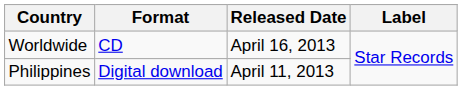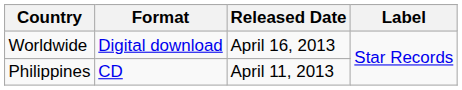 <table class="wikitable">
 <tr>
 <th>Country</th>
 <th>Format</th>
 <th>Released Date</th>
 <th>Label</th>
 </tr>
 <tr>
 <td>Worldwide</td>
-<td><a href='#'>CD</a></td>
+<td><a href='#'>Digital download</a></td>
 <td>April 16, 2013</td>
 <td rowspan=2><a href='#'>Star Records</a></td>
 </tr>
 <tr>
 <td>Philippines</td>
-<td><a href='#'>Digital download</a></td>
+<td><a href='#'>CD</a></td>
 <td>April 11, 2013</td>
 </tr>
 </table>
